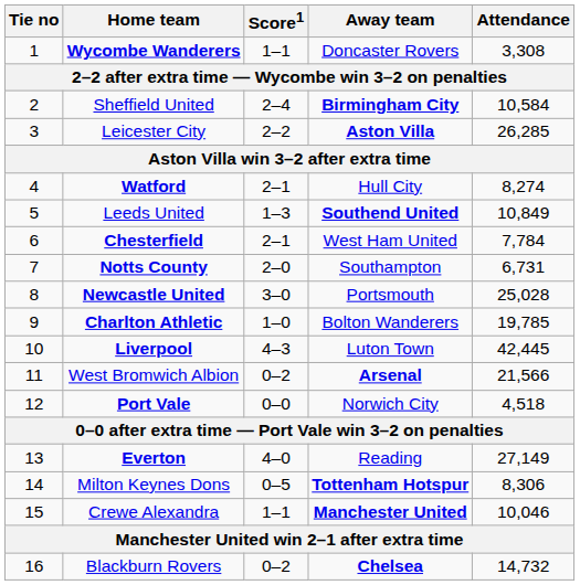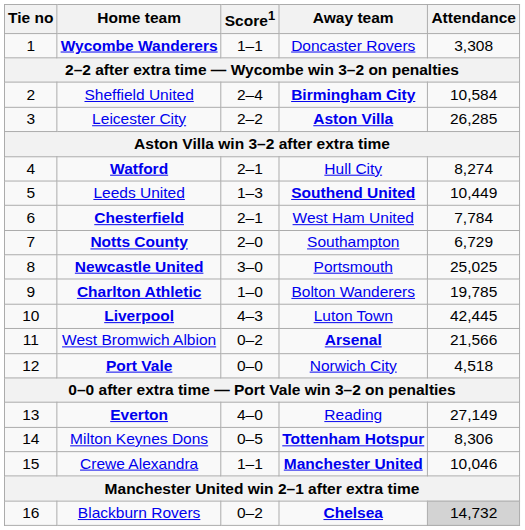 <table class="wikitable" style="text-align: center">
 <tr>
 <th>Tie no</th>
 <th>Home team</th>
 <th>Score<sup>1</sup></th>
 <th>Away team</th>
 <th>Attendance</th>
 </tr>
 <tr>
 <td>1</td>
 <td><strong><a href='#'>Wycombe Wanderers</a></strong></td>
 <td>1–1</td>
 <td><a href='#'>Doncaster Rovers</a></td>
 <td>3,308</td>
 </tr>
 <tr>
 <th colspan="5">2–2 after extra time — Wycombe win 3–2 on penalties</th>
 </tr>
 <tr>
 <td>2</td>
 <td><a href='#'>Sheffield United</a></td>
 <td>2–4</td>
 <td><strong><a href='#'>Birmingham City</a></strong></td>
 <td>10,584</td>
 </tr>
 <tr>
 <td>3</td>
 <td><a href='#'>Leicester City</a></td>
 <td>2–2</td>
 <td><strong><a href='#'>Aston Villa</a></strong></td>
 <td>26,285</td>
 </tr>
 <tr>
 <th colspan="5">Aston Villa win 3–2 after extra time</th>
 </tr>
 <tr>
 <td>4</td>
 <td><strong><a href='#'>Watford</a></strong></td>
 <td>2–1</td>
 <td><a href='#'>Hull City</a></td>
 <td>8,274</td>
 </tr>
 <tr>
 <td>5</td>
 <td><a href='#'>Leeds United</a></td>
 <td>1–3</td>
 <td><strong><a href='#'>Southend United</a></strong></td>
-<td>10,849</td>
+<td>10,449</td>
 </tr>
 <tr>
 <td>6</td>
 <td><strong><a href='#'>Chesterfield</a></strong></td>
 <td>2–1</td>
 <td><a href='#'>West Ham United</a></td>
 <td>7,784</td>
 </tr>
 <tr>
 <td>7</td>
 <td><strong><a href='#'>Notts County</a></strong></td>
 <td>2–0</td>
 <td><a href='#'>Southampton</a></td>
-<td>6,731</td>
+<td>6,729</td>
 </tr>
 <tr>
 <td>8</td>
 <td><strong><a href='#'>Newcastle United</a></strong></td>
 <td>3–0</td>
 <td><a href='#'>Portsmouth</a></td>
-<td>25,028</td>
+<td>25,025</td>
 </tr>
 <tr>
 <td>9</td>
 <td><strong><a href='#'>Charlton Athletic</a></strong></td>
 <td>1–0</td>
 <td><a href='#'>Bolton Wanderers</a></td>
 <td>19,785</td>
 </tr>
 <tr>
 <td>10</td>
 <td><strong><a href='#'>Liverpool</a></strong></td>
 <td>4–3</td>
 <td><a href='#'>Luton Town</a></td>
 <td>42,445</td>
 </tr>
 <tr>
 <td>11</td>
 <td><a href='#'>West Bromwich Albion</a></td>
 <td>0–2</td>
 <td><strong><a href='#'>Arsenal</a></strong></td>
 <td>21,566</td>
 </tr>
 <tr>
 <td>12</td>
 <td><strong><a href='#'>Port Vale</a></strong></td>
 <td>0–0</td>
 <td><a href='#'>Norwich City</a></td>
 <td>4,518</td>
 </tr>
 <tr>
 <th colspan="5">0–0 after extra time — Port Vale win 3–2 on penalties</th>
 </tr>
 <tr>
 <td>13</td>
 <td><strong><a href='#'>Everton</a></strong></td>
 <td>4–0</td>
 <td><a href='#'>Reading</a></td>
 <td>27,149</td>
 </tr>
 <tr>
 <td>14</td>
 <td><a href='#'>Milton Keynes Dons</a></td>
 <td>0–5</td>
 <td><strong><a href='#'>Tottenham Hotspur</a></strong></td>
 <td>8,306</td>
 </tr>
 <tr>
 <td>15</td>
 <td><a href='#'>Crewe Alexandra</a></td>
 <td>1–1</td>
 <td><strong><a href='#'>Manchester United</a></strong></td>
 <td>10,046</td>
 </tr>
 <tr>
 <th colspan="5">Manchester United win 2–1 after extra time</th>
 </tr>
 <tr>
 <td>16</td>
 <td><a href='#'>Blackburn Rovers</a></td>
 <td>0–2</td>
 <td><strong><a href='#'>Chelsea</a></strong></td>
-<td>14,732</td>
+<td style="background: lightgrey;">14,732</td>
 </tr>
 </table>
